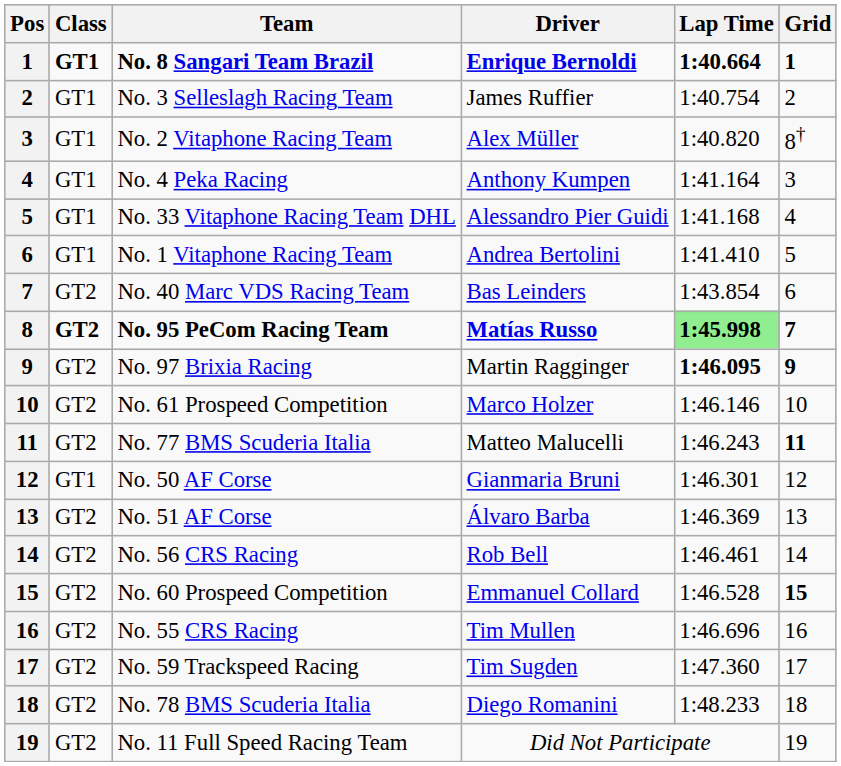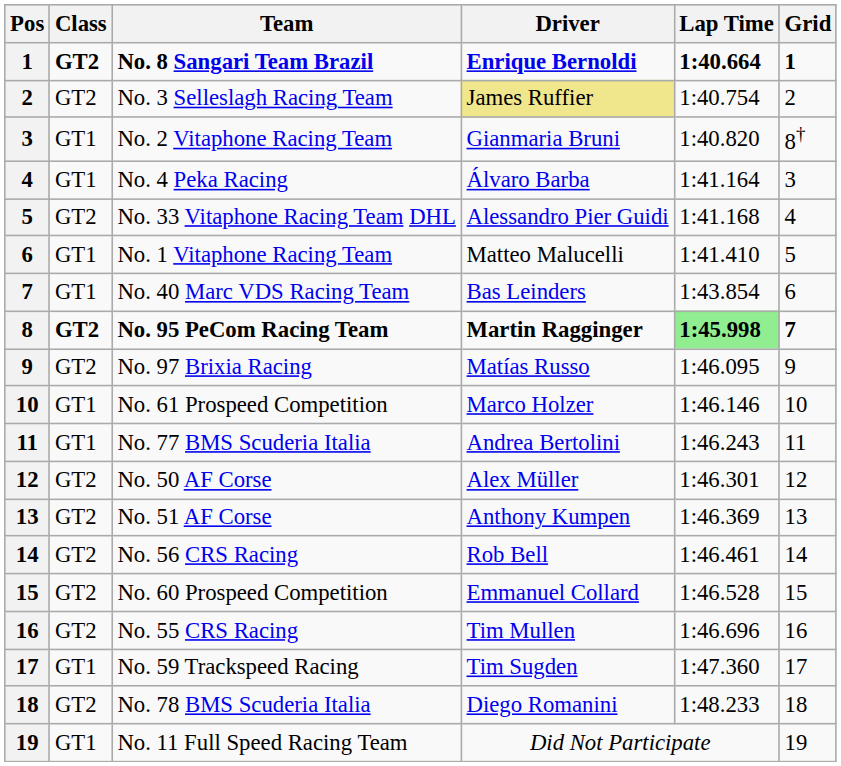 <table class="wikitable" style="font-size: 90%;">
 <tr>
 <th>Pos</th>
 <th>Class</th>
 <th>Team</th>
 <th>Driver</th>
 <th>Lap Time</th>
 <th>Grid</th>
 </tr>
 <tr style="font-weight:bold">
 <th>1</th>
-<td>GT1</td>
+<td>GT2</td>
 <td>No. 8 <a href='#'>Sangari Team Brazil</a></td>
 <td><a href='#'>Enrique Bernoldi</a></td>
 <td>1:40.664</td>
 <td>1</td>
 </tr>
 <tr>
 <th>2</th>
-<td>GT1</td>
+<td>GT2</td>
 <td>No. 3 <a href='#'>Selleslagh Racing Team</a></td>
-<td>James Ruffier</td>
+<td style="background: khaki;">James Ruffier</td>
 <td>1:40.754</td>
 <td>2</td>
 </tr>
 <tr>
 <th>3</th>
 <td>GT1</td>
 <td>No. 2 <a href='#'>Vitaphone Racing Team</a></td>
-<td><a href='#'>Alex Müller</a></td>
+<td><a href='#'>Gianmaria Bruni</a></td>
 <td>1:40.820</td>
 <td>8<sup>†</sup></td>
 </tr>
 <tr>
 <th>4</th>
 <td>GT1</td>
 <td>No. 4 <a href='#'>Peka Racing</a></td>
-<td><a href='#'>Anthony Kumpen</a></td>
+<td><a href='#'>Álvaro Barba</a></td>
 <td>1:41.164</td>
 <td>3</td>
 </tr>
 <tr>
 <th>5</th>
-<td>GT1</td>
+<td>GT2</td>
 <td>No. 33 <a href='#'>Vitaphone Racing Team</a> <a href='#'>DHL</a></td>
 <td><a href='#'>Alessandro Pier Guidi</a></td>
 <td>1:41.168</td>
 <td>4</td>
 </tr>
 <tr>
 <th>6</th>
 <td>GT1</td>
 <td>No. 1 <a href='#'>Vitaphone Racing Team</a></td>
-<td><a href='#'>Andrea Bertolini</a></td>
+<td>Matteo Malucelli</td>
 <td>1:41.410</td>
 <td>5</td>
 </tr>
 <tr>
 <th>7</th>
-<td>GT2</td>
+<td>GT1</td>
 <td>No. 40 <a href='#'>Marc VDS Racing Team</a></td>
 <td><a href='#'>Bas Leinders</a></td>
 <td>1:43.854</td>
 <td>6</td>
 </tr>
 <tr style="font-weight:bold">
 <th>8</th>
 <td>GT2</td>
 <td>No. 95 PeCom Racing Team</td>
-<td><a href='#'>Matías Russo</a></td>
+<td>Martin Ragginger</td>
 <td style="background: lightgreen;">1:45.998</td>
 <td>7</td>
 </tr>
 <tr>
 <th>9</th>
 <td>GT2</td>
 <td>No. 97 <a href='#'>Brixia Racing</a></td>
-<td>Martin Ragginger</td>
-<td><strong>1:46.095</strong></td>
-<td><strong>9</strong></td>
+<td><a href='#'>Matías Russo</a></td>
+<td>1:46.095</td>
+<td>9</td>
 </tr>
 <tr>
 <th>10</th>
-<td>GT2</td>
+<td>GT1</td>
 <td>No. 61 Prospeed Competition</td>
 <td><a href='#'>Marco Holzer</a></td>
 <td>1:46.146</td>
 <td>10</td>
 </tr>
 <tr>
 <th>11</th>
-<td>GT2</td>
+<td>GT1</td>
 <td>No. 77 <a href='#'>BMS Scuderia Italia</a></td>
-<td>Matteo Malucelli</td>
+<td><a href='#'>Andrea Bertolini</a></td>
 <td>1:46.243</td>
-<td><strong>11</strong></td>
+<td>11</td>
 </tr>
 <tr>
 <th>12</th>
-<td>GT1</td>
+<td>GT2</td>
 <td>No. 50 <a href='#'>AF Corse</a></td>
-<td><a href='#'>Gianmaria Bruni</a></td>
+<td><a href='#'>Alex Müller</a></td>
 <td>1:46.301</td>
 <td>12</td>
 </tr>
 <tr>
 <th>13</th>
 <td>GT2</td>
 <td>No. 51 <a href='#'>AF Corse</a></td>
-<td><a href='#'>Álvaro Barba</a></td>
+<td><a href='#'>Anthony Kumpen</a></td>
 <td>1:46.369</td>
 <td>13</td>
 </tr>
 <tr>
 <th>14</th>
 <td>GT2</td>
 <td>No. 56 <a href='#'>CRS Racing</a></td>
 <td><a href='#'>Rob Bell</a></td>
 <td>1:46.461</td>
 <td>14</td>
 </tr>
 <tr>
 <th>15</th>
 <td>GT2</td>
 <td>No. 60 Prospeed Competition</td>
 <td><a href='#'>Emmanuel Collard</a></td>
 <td>1:46.528</td>
-<td><strong>15</strong></td>
+<td>15</td>
 </tr>
 <tr>
 <th>16</th>
 <td>GT2</td>
 <td>No. 55 <a href='#'>CRS Racing</a></td>
 <td><a href='#'>Tim Mullen</a></td>
 <td>1:46.696</td>
 <td>16</td>
 </tr>
 <tr>
 <th>17</th>
-<td>GT2</td>
+<td>GT1</td>
 <td>No. 59 Trackspeed Racing</td>
 <td><a href='#'>Tim Sugden</a></td>
 <td>1:47.360</td>
 <td>17</td>
 </tr>
 <tr>
 <th>18</th>
 <td>GT2</td>
 <td>No. 78 <a href='#'>BMS Scuderia Italia</a></td>
 <td><a href='#'>Diego Romanini</a></td>
 <td>1:48.233</td>
 <td>18</td>
 </tr>
 <tr>
 <th>19</th>
-<td>GT2</td>
+<td>GT1</td>
 <td>No. 11 Full Speed Racing Team</td>
 <td colspan=2 align="center"><em>Did Not Participate</em></td>
 <td>19</td>
 </tr>
 </table>
